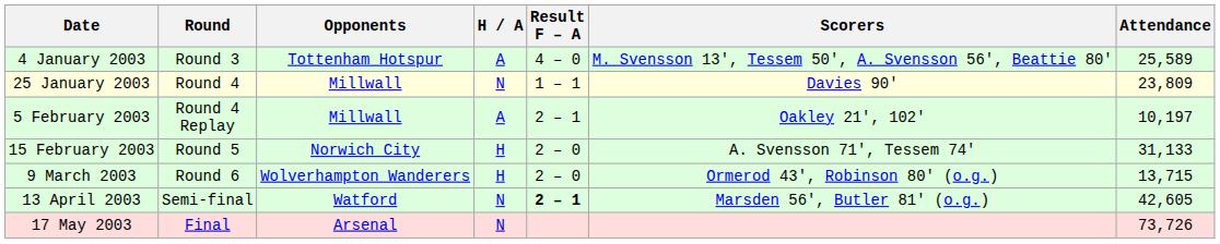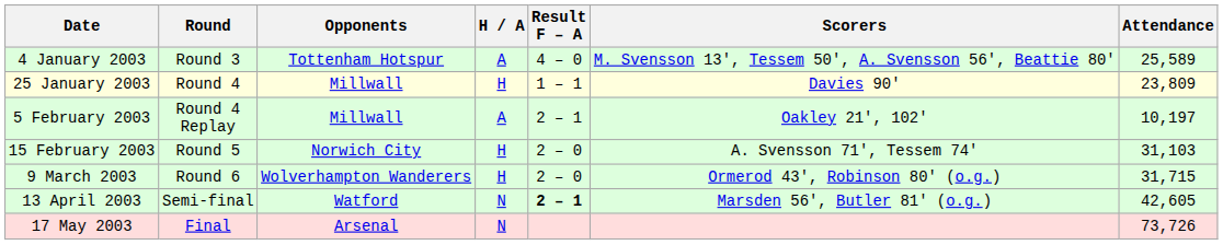 <table class="wikitable" style="text-align:center">
 <tr>
 <th>Date</th>
 <th>Round</th>
 <th>Opponents</th>
 <th>H / A</th>
 <th>Result<br>F – A</th>
 <th>Scorers</th>
 <th>Attendance</th>
 </tr>
 <tr bgcolor="#ddffdd">
 <td>4 January 2003</td>
 <td>Round 3</td>
 <td><a href='#'>Tottenham Hotspur</a></td>
 <td><a href='#'>A</a></td>
 <td>4 – 0</td>
 <td><a href='#'>M. Svensson</a> 13', <a href='#'>Tessem</a> 50', <a href='#'>A. Svensson</a> 56', <a href='#'>Beattie</a> 80'</td>
 <td>25,589</td>
 </tr>
 <tr bgcolor="#ffffdd">
 <td>25 January 2003</td>
 <td>Round 4</td>
 <td><a href='#'>Millwall</a></td>
-<td><a href='#'>N</a></td>
+<td><a href='#'>H</a></td>
 <td>1 – 1</td>
 <td><a href='#'>Davies</a> 90'</td>
 <td>23,809</td>
 </tr>
 <tr bgcolor="#ddffdd">
 <td>5 February 2003</td>
 <td>Round 4<br>Replay</td>
 <td><a href='#'>Millwall</a></td>
 <td><a href='#'>A</a></td>
 <td>2 – 1<br> </td>
 <td><a href='#'>Oakley</a> 21', 102'</td>
 <td>10,197</td>
 </tr>
 <tr bgcolor="#ddffdd">
 <td>15 February 2003</td>
 <td>Round 5</td>
 <td><a href='#'>Norwich City</a></td>
 <td><a href='#'>H</a></td>
 <td>2 – 0</td>
 <td>A. Svensson 71', Tessem 74'</td>
-<td>31,133</td>
+<td>31,103</td>
 </tr>
 <tr bgcolor="#ddffdd">
 <td>9 March 2003</td>
 <td>Round 6</td>
 <td><a href='#'>Wolverhampton Wanderers</a></td>
 <td><a href='#'>H</a></td>
 <td>2 – 0</td>
 <td><a href='#'>Ormerod</a> 43', <a href='#'>Robinson</a> 80' (<a href='#'>o.g.</a>)</td>
-<td>13,715</td>
+<td>31,715</td>
 </tr>
 <tr bgcolor="#ddffdd">
 <td>13 April 2003</td>
 <td>Semi-final</td>
 <td><a href='#'>Watford</a></td>
 <td><a href='#'>N</a></td>
 <td><strong>2 – 1</strong></td>
 <td><a href='#'>Marsden</a> 56', <a href='#'>Butler</a> 81' (<a href='#'>o.g.</a>)</td>
 <td>42,605</td>
 </tr>
 <tr bgcolor="#ffdddd">
 <td>17 May 2003</td>
 <td><a href='#'>Final</a></td>
 <td><a href='#'>Arsenal</a></td>
 <td><a href='#'>N</a></td>
 <td></td>
 <td></td>
 <td>73,726</td>
 </tr>
 </table>
